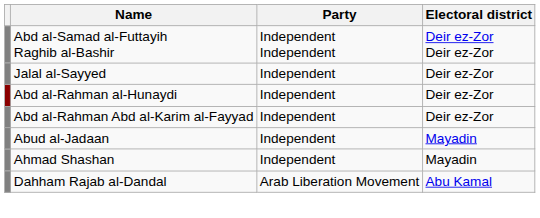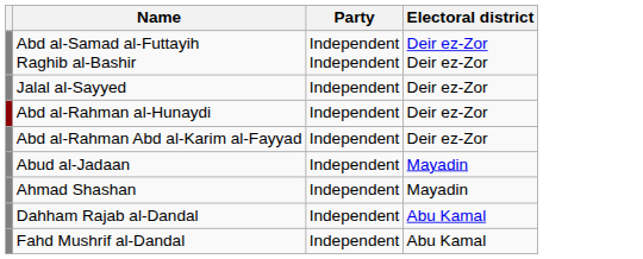 <table class="wikitable sortable">
 <tr>
 <th></th>
 <th>Name</th>
 <th>Party</th>
 <th>Electoral district</th>
 </tr>
 <tr>
 <td bgcolor="grey"></td>
 <td>Abd al-Samad al-Futtayih<br>Raghib al-Bashir</td>
 <td>Independent<br>Independent</td>
 <td><a href='#'>Deir ez-Zor</a><br>Deir ez-Zor</td>
 </tr>
 <tr>
 <td bgcolor="grey"></td>
 <td>Jalal al-Sayyed</td>
 <td>Independent</td>
 <td>Deir ez-Zor</td>
 </tr>
 <tr>
 <td bgcolor="darkred"></td>
 <td>Abd al-Rahman al-Hunaydi</td>
 <td>Independent</td>
 <td>Deir ez-Zor</td>
 </tr>
 <tr>
 <td bgcolor="grey"></td>
 <td>Abd al-Rahman Abd al-Karim al-Fayyad</td>
 <td>Independent</td>
 <td>Deir ez-Zor</td>
 </tr>
 <tr>
 <td bgcolor="grey"></td>
 <td>Abud al-Jadaan</td>
 <td>Independent</td>
 <td><a href='#'>Mayadin</a></td>
 </tr>
 <tr>
 <td bgcolor="grey"></td>
 <td>Ahmad Shashan</td>
 <td>Independent</td>
 <td>Mayadin</td>
 </tr>
 <tr>
 <td bgcolor="grey"></td>
 <td>Dahham Rajab al-Dandal</td>
-<td>Arab Liberation Movement</td>
+<td>Independent</td>
 <td><a href='#'>Abu Kamal</a></td>
 </tr>
+<tr>
+<td bgcolor="grey"></td>
+<td>Fahd Mushrif al-Dandal</td>
+<td>Independent</td>
+<td>Abu Kamal</td>
+</tr>
 </table>
